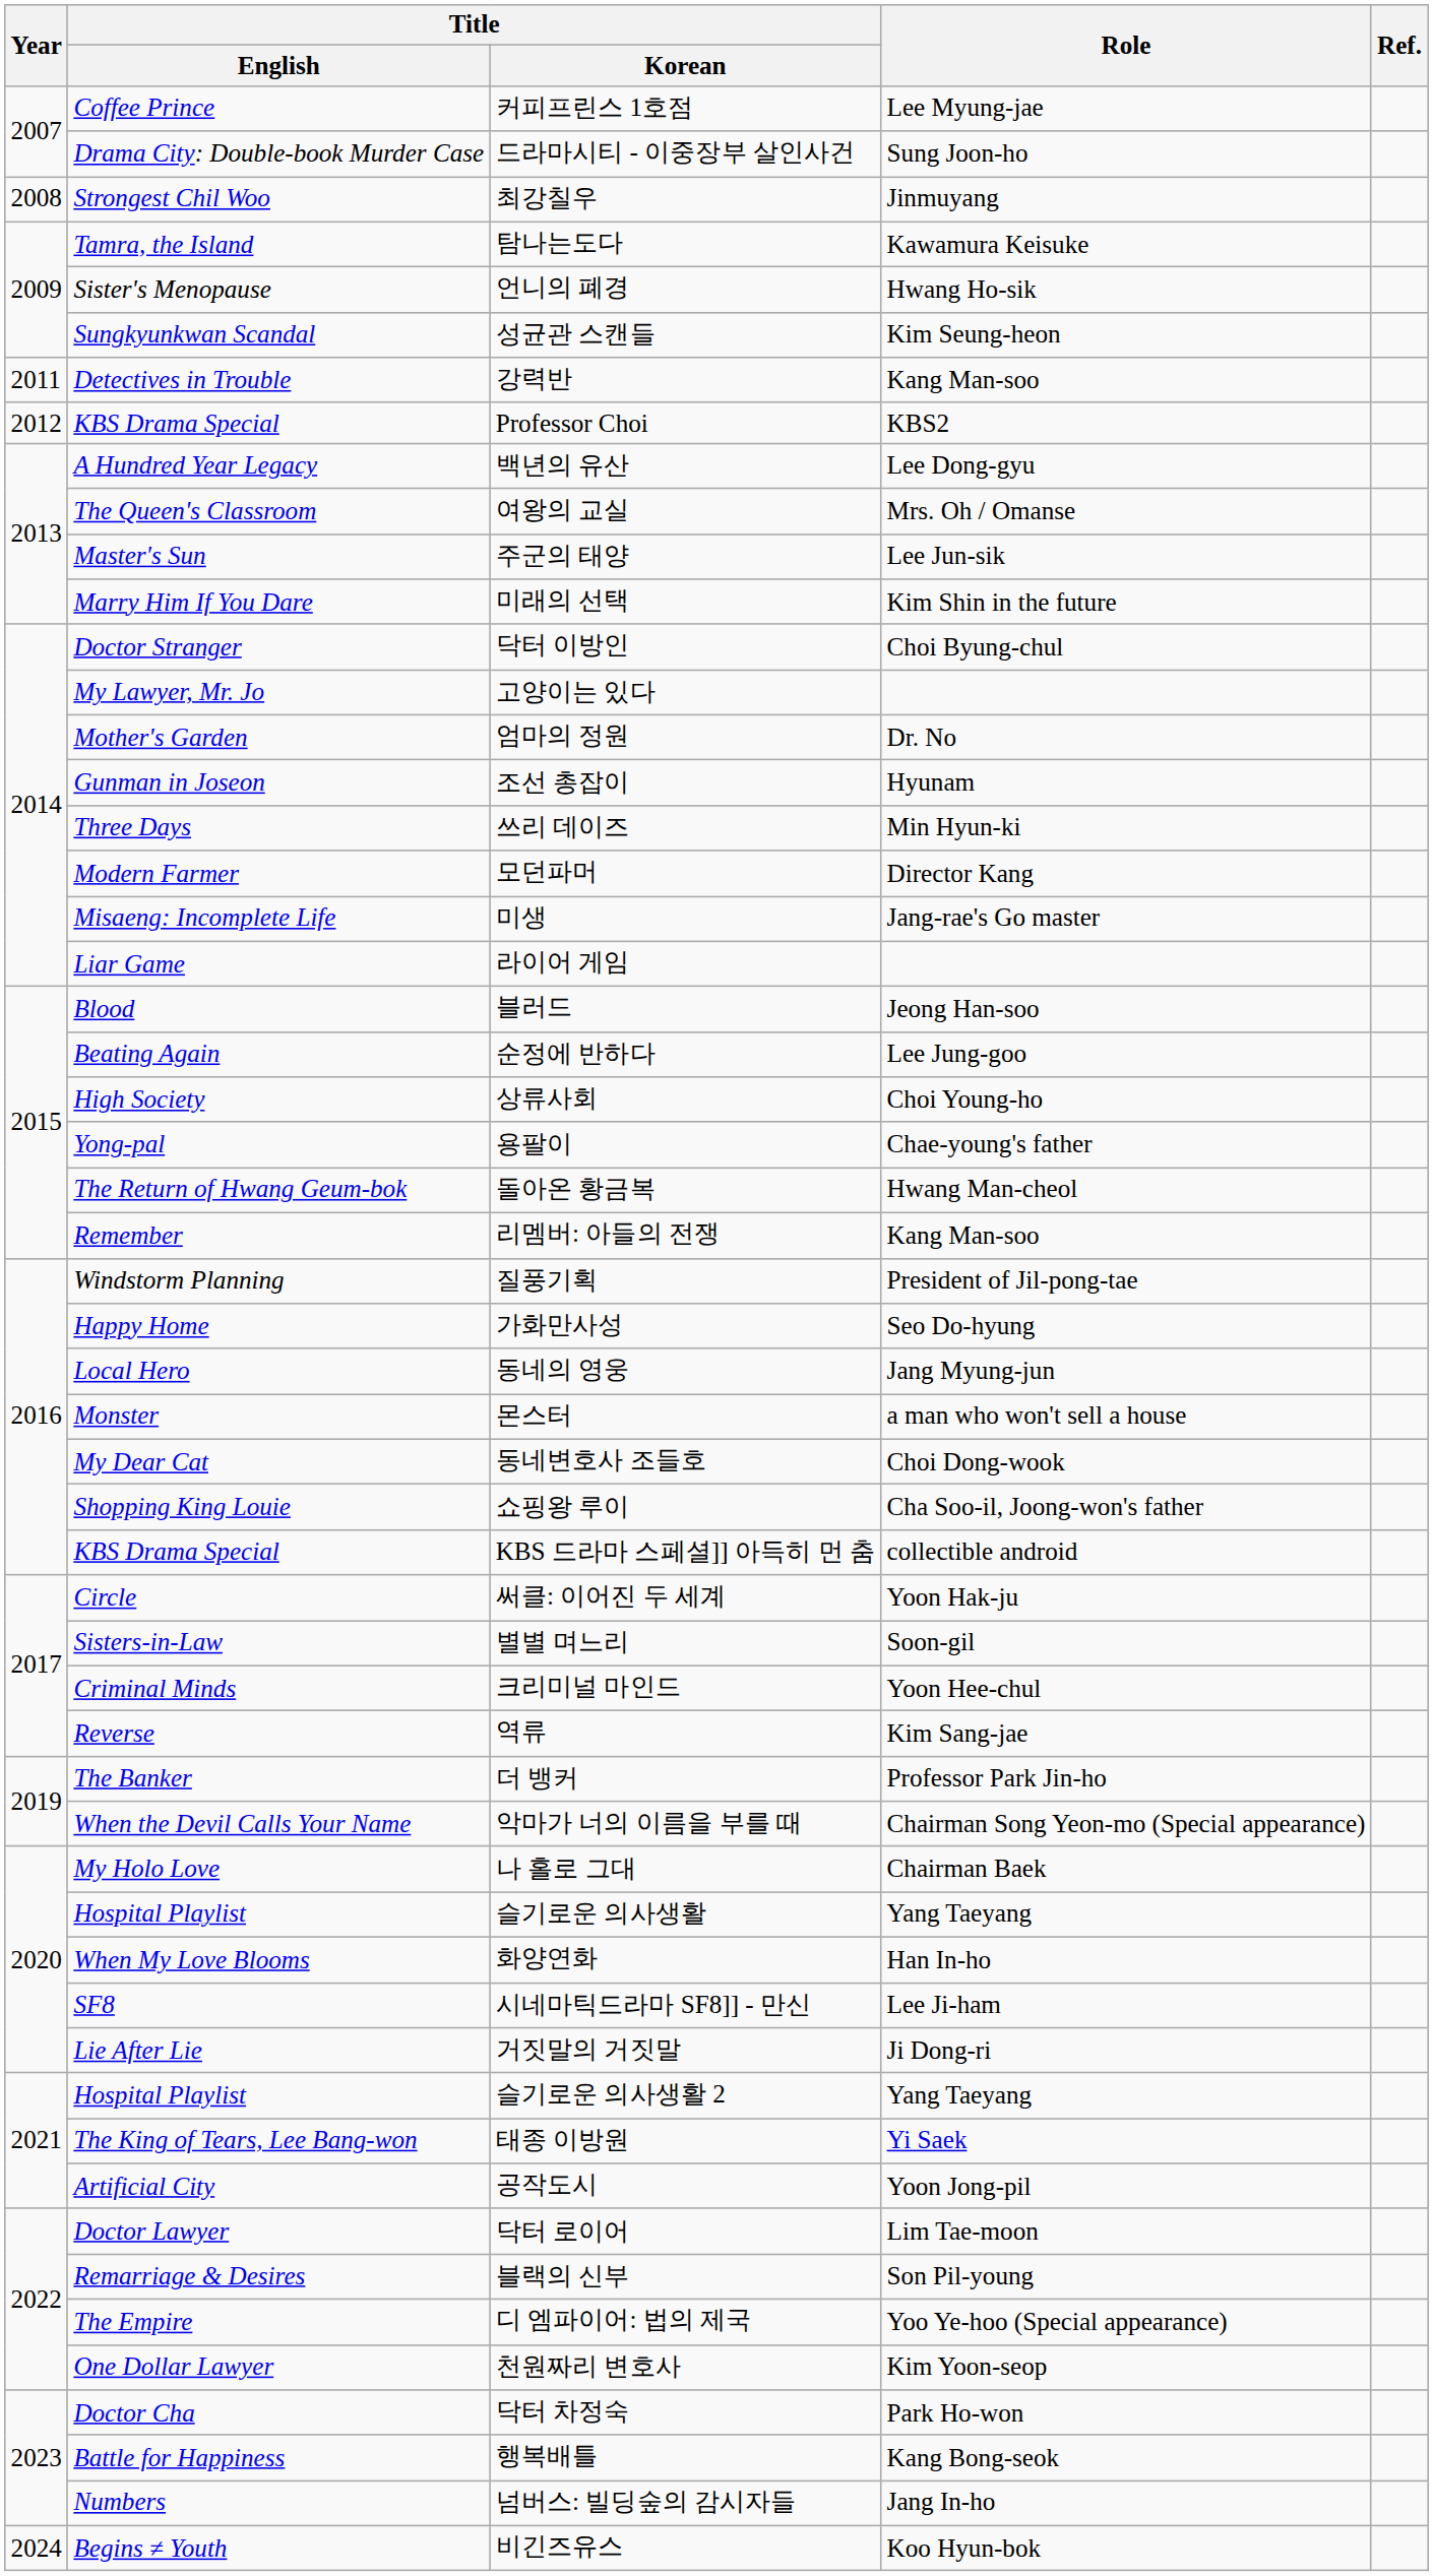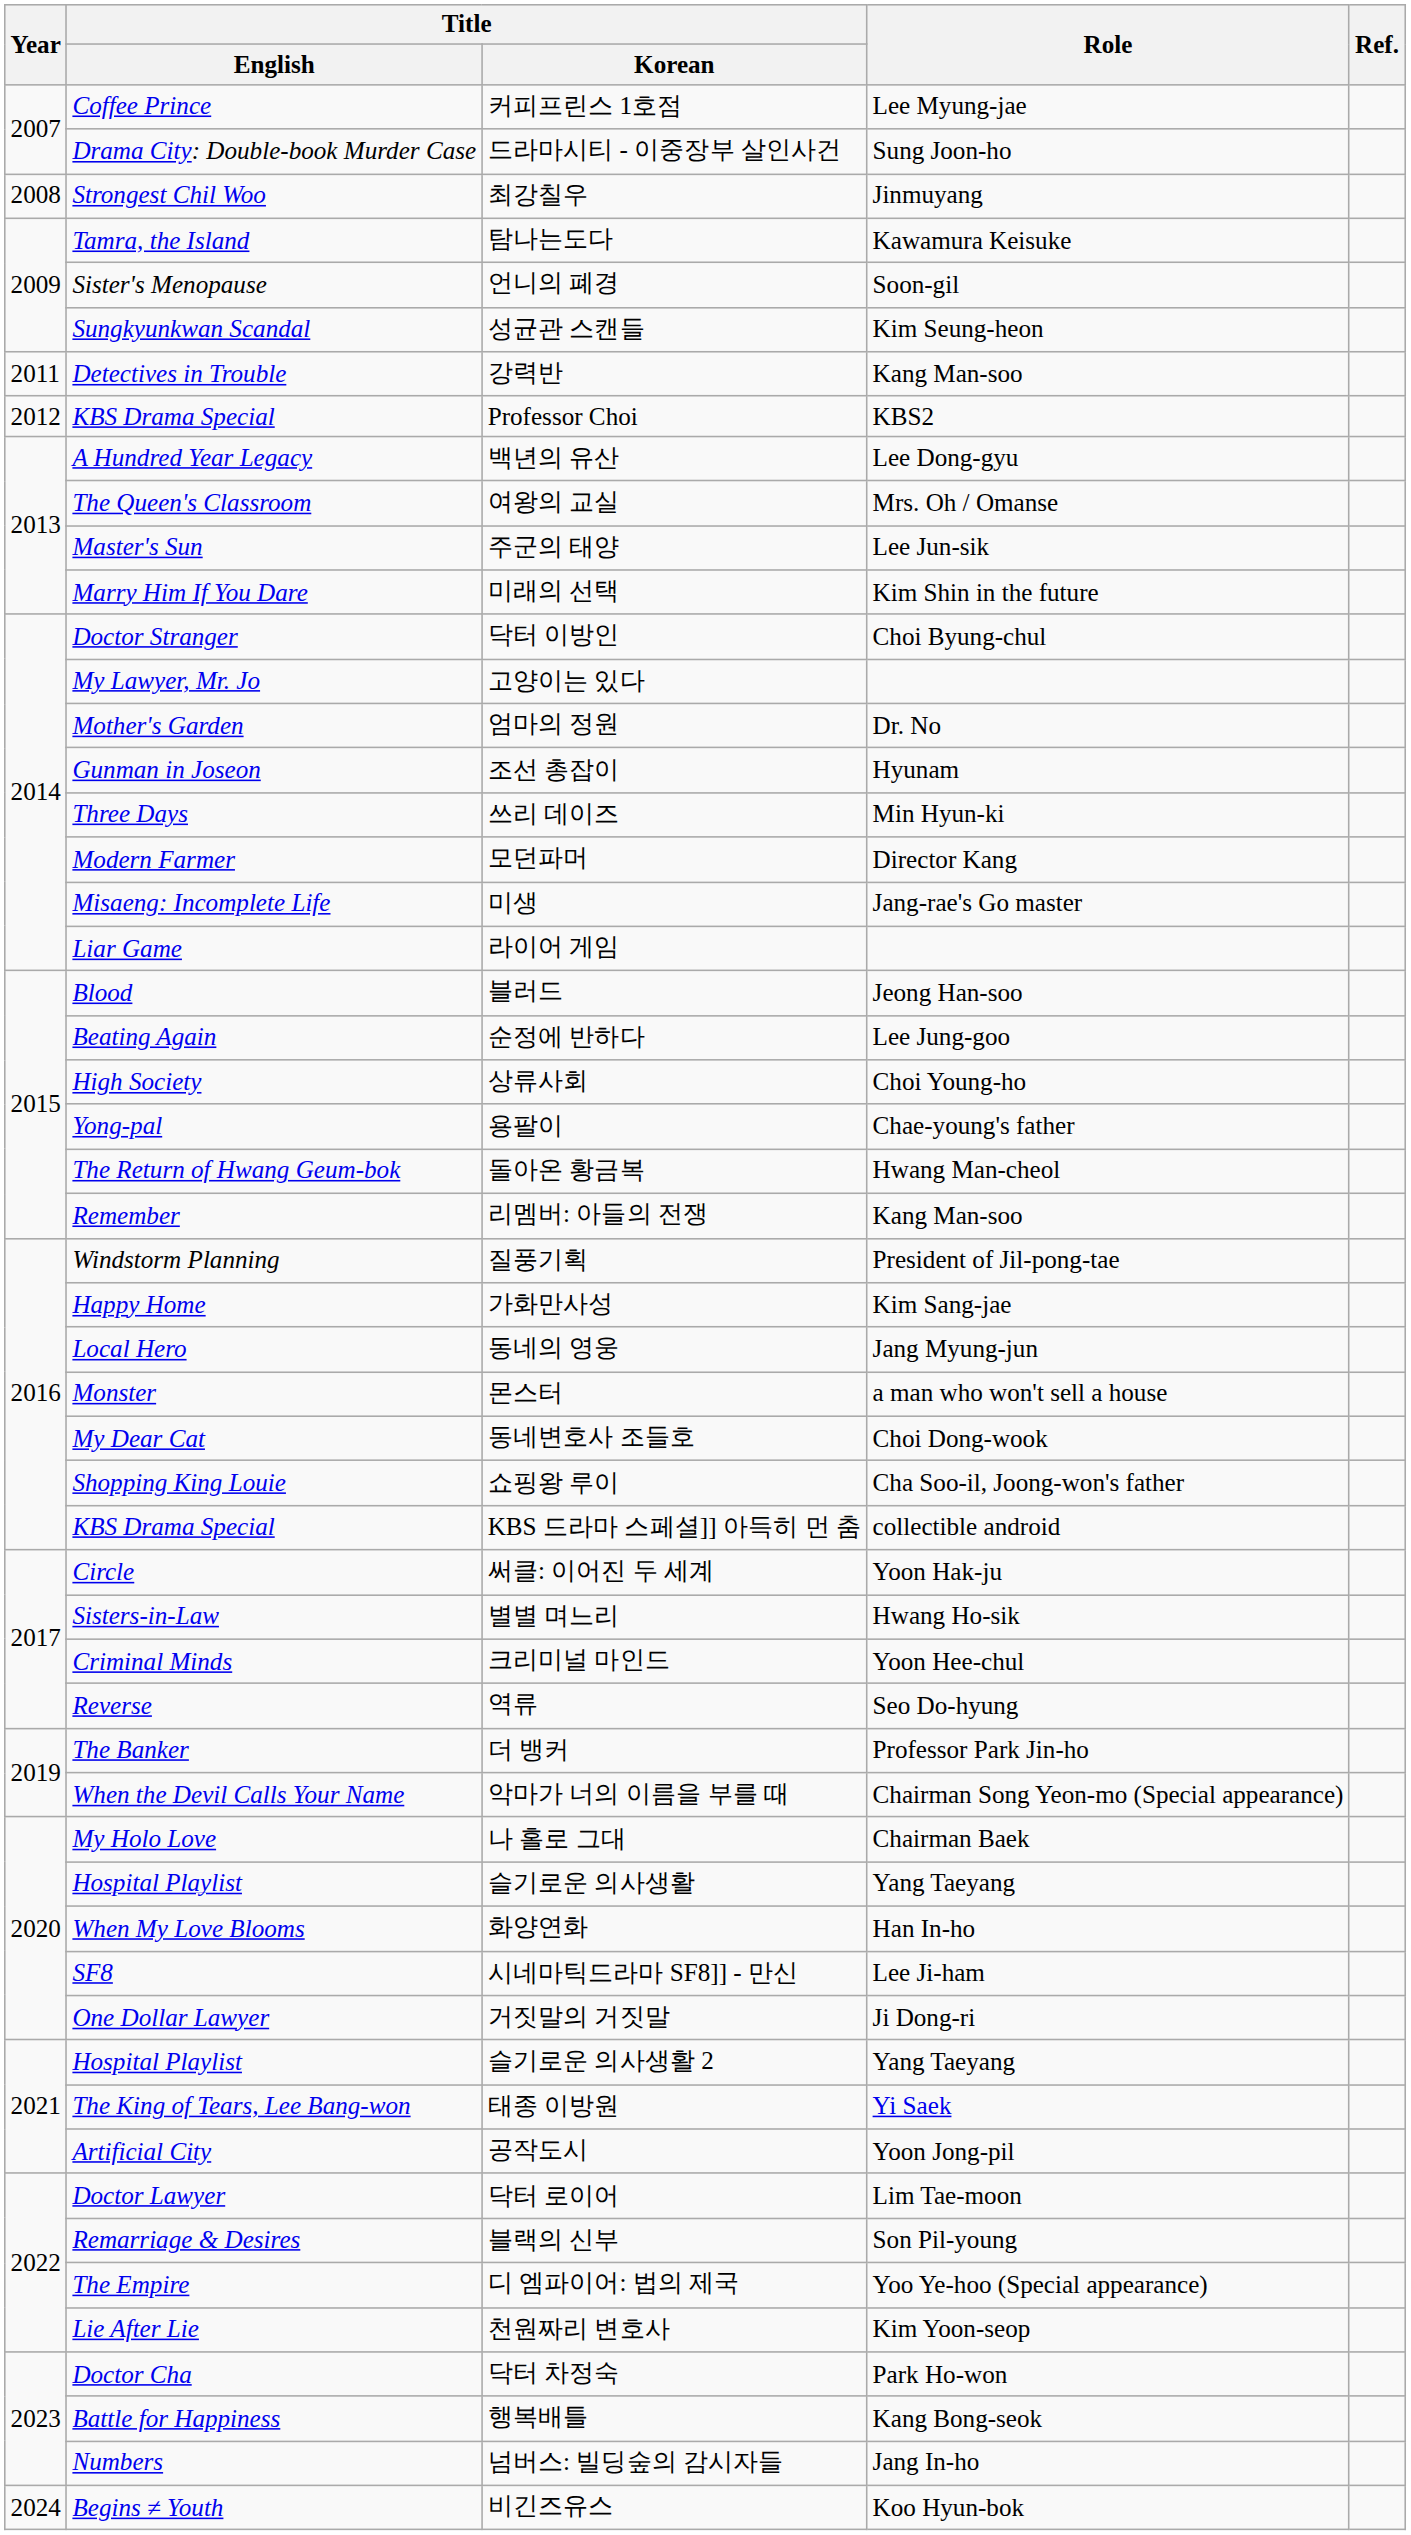 <table class="wikitable sortable">
 <tr>
 <th rowspan="2">Year</th>
 <th colspan="2">Title</th>
 <th rowspan="2">Role</th>
 <th rowspan="2">Ref.</th>
 </tr>
 <tr>
 <th>English</th>
 <th>Korean</th>
 </tr>
 <tr>
 <td rowspan="2">2007</td>
 <td><a href='#'><em>Coffee Prince</em></a></td>
 <td>커피프린스 1호점</td>
 <td>Lee Myung-jae</td>
 <td></td>
 </tr>
 <tr>
 <td><em><a href='#'>Drama City</a>: Double-book Murder Case</em></td>
 <td>드라마시티 - 이중장부 살인사건</td>
 <td>Sung Joon-ho</td>
 <td></td>
 </tr>
 <tr>
 <td>2008</td>
 <td><em><a href='#'>Strongest Chil Woo</a></em></td>
 <td>최강칠우</td>
 <td>Jinmuyang</td>
 <td></td>
 </tr>
 <tr>
 <td rowspan="3">2009</td>
 <td><em><a href='#'>Tamra, the Island</a></em></td>
 <td>탐나는도다</td>
 <td>Kawamura Keisuke</td>
 <td></td>
 </tr>
 <tr>
 <td><em>Sister's Menopause</em></td>
 <td>언니의 폐경</td>
-<td>Hwang Ho-sik</td>
+<td>Soon-gil</td>
 <td></td>
 </tr>
 <tr>
 <td><em><a href='#'>Sungkyunkwan Scandal</a></em></td>
 <td>성균관 스캔들</td>
 <td>Kim Seung-heon</td>
 <td></td>
 </tr>
 <tr>
 <td>2011</td>
 <td><em><a href='#'>Detectives in Trouble</a></em></td>
 <td>강력반</td>
 <td>Kang Man-soo</td>
 <td></td>
 </tr>
 <tr>
 <td>2012</td>
 <td><em><a href='#'>KBS Drama Special</a></em></td>
 <td>Professor Choi</td>
 <td>KBS2</td>
 <td></td>
 </tr>
 <tr>
 <td rowspan="4">2013</td>
 <td><em><a href='#'>A Hundred Year Legacy</a></em></td>
 <td>백년의 유산</td>
 <td>Lee Dong-gyu</td>
 <td></td>
 </tr>
 <tr>
 <td><a href='#'><em>The Queen's Classroom</em></a></td>
 <td>여왕의 교실</td>
 <td>Mrs. Oh / Omanse</td>
 <td></td>
 </tr>
 <tr>
 <td><em><a href='#'>Master's Sun</a></em></td>
 <td>주군의 태양</td>
 <td>Lee Jun-sik</td>
 <td></td>
 </tr>
 <tr>
 <td><em><a href='#'>Marry Him If You Dare</a></em></td>
 <td>미래의 선택</td>
 <td>Kim Shin in the future</td>
 <td></td>
 </tr>
 <tr>
 <td rowspan="8">2014</td>
 <td><em><a href='#'>Doctor Stranger</a></em></td>
 <td>닥터 이방인</td>
 <td>Choi Byung-chul</td>
 <td></td>
 </tr>
 <tr>
 <td><em><a href='#'>My Lawyer, Mr. Jo</a></em></td>
 <td>고양이는 있다</td>
 <td></td>
 <td></td>
 </tr>
 <tr>
 <td><em><a href='#'>Mother's Garden</a></em></td>
 <td>엄마의 정원</td>
 <td>Dr. No</td>
 <td></td>
 </tr>
 <tr>
 <td><em><a href='#'>Gunman in Joseon</a></em></td>
 <td>조선 총잡이</td>
 <td>Hyunam</td>
 <td></td>
 </tr>
 <tr>
 <td><a href='#'><em>Three Days</em></a></td>
 <td>쓰리 데이즈</td>
 <td>Min Hyun-ki</td>
 <td></td>
 </tr>
 <tr>
 <td><a href='#'><em>Modern Farmer</em></a></td>
 <td>모던파머</td>
 <td>Director Kang</td>
 <td></td>
 </tr>
 <tr>
 <td><em><a href='#'>Misaeng: Incomplete Life</a></em></td>
 <td>미생</td>
 <td>Jang-rae's Go master</td>
 <td></td>
 </tr>
 <tr>
 <td><a href='#'><em>Liar Game</em></a></td>
 <td>라이어 게임</td>
 <td></td>
 <td></td>
 </tr>
 <tr>
 <td rowspan="6">2015</td>
 <td><a href='#'><em>Blood</em></a></td>
 <td>블러드</td>
 <td>Jeong Han-soo</td>
 <td></td>
 </tr>
 <tr>
 <td><em><a href='#'>Beating Again</a></em></td>
 <td>순정에 반하다</td>
 <td>Lee Jung-goo</td>
 <td></td>
 </tr>
 <tr>
 <td><a href='#'><em>High Society</em></a></td>
 <td>상류사회</td>
 <td>Choi Young-ho</td>
 <td></td>
 </tr>
 <tr>
 <td><em><a href='#'>Yong-pal</a></em></td>
 <td>용팔이</td>
 <td>Chae-young's father</td>
 <td></td>
 </tr>
 <tr>
 <td><em><a href='#'>The Return of Hwang Geum-bok</a></em></td>
 <td>돌아온 황금복</td>
 <td>Hwang Man-cheol</td>
 <td></td>
 </tr>
 <tr>
 <td><a href='#'><em>Remember</em></a></td>
 <td>리멤버: 아들의 전쟁</td>
 <td>Kang Man-soo</td>
 <td></td>
 </tr>
 <tr>
 <td rowspan="7">2016</td>
 <td><em>Windstorm Planning</em></td>
 <td>질풍기획</td>
 <td>President of Jil-pong-tae</td>
 <td></td>
 </tr>
 <tr>
 <td><a href='#'><em>Happy Home</em></a></td>
 <td>가화만사성</td>
-<td>Seo Do-hyung</td>
+<td>Kim Sang-jae</td>
 <td></td>
 </tr>
 <tr>
 <td><a href='#'><em>Local Hero</em></a></td>
 <td>동네의 영웅</td>
 <td>Jang Myung-jun</td>
 <td></td>
 </tr>
 <tr>
 <td><a href='#'><em>Monster</em></a></td>
 <td>몬스터</td>
 <td>a man who won't sell a house</td>
 <td></td>
 </tr>
 <tr>
 <td><em><a href='#'>My Dear Cat</a></em></td>
 <td>동네변호사 조들호</td>
 <td>Choi Dong-wook</td>
 <td></td>
 </tr>
 <tr>
 <td><em><a href='#'>Shopping King Louie</a></em></td>
 <td>쇼핑왕 루이</td>
 <td>Cha Soo-il, Joong-won's father</td>
 <td></td>
 </tr>
 <tr>
 <td><em><a href='#'>KBS Drama Special</a></em></td>
 <td>KBS 드라마 스페셜]] 아득히 먼 춤</td>
 <td>collectible android</td>
 <td></td>
 </tr>
 <tr>
 <td rowspan="4">2017</td>
 <td><a href='#'><em>Circle</em></a></td>
 <td>써클: 이어진 두 세계</td>
 <td>Yoon Hak-ju</td>
 <td></td>
 </tr>
 <tr>
 <td><a href='#'><em>Sisters-in-Law</em></a></td>
 <td>별별 며느리</td>
-<td>Soon-gil</td>
+<td>Hwang Ho-sik</td>
 <td></td>
 </tr>
 <tr>
 <td><a href='#'><em>Criminal Minds</em></a></td>
 <td>크리미널 마인드</td>
 <td>Yoon Hee-chul</td>
 <td></td>
 </tr>
 <tr>
 <td><a href='#'><em>Reverse</em></a></td>
 <td>역류</td>
-<td>Kim Sang-jae</td>
+<td>Seo Do-hyung</td>
 <td></td>
 </tr>
 <tr>
 <td rowspan="2">2019</td>
 <td><a href='#'><em>The Banker</em></a></td>
 <td>더 뱅커</td>
 <td>Professor Park Jin-ho</td>
 <td></td>
 </tr>
 <tr>
 <td><em><a href='#'>When the Devil Calls Your Name</a></em></td>
 <td>악마가 너의 이름을 부를 때</td>
 <td>Chairman Song Yeon-mo (Special appearance)</td>
 <td></td>
 </tr>
 <tr>
 <td rowspan="5">2020</td>
 <td><em><a href='#'>My Holo Love</a></em></td>
 <td>나 홀로 그대</td>
 <td>Chairman Baek</td>
 <td></td>
 </tr>
 <tr>
 <td><em><a href='#'>Hospital Playlist</a></em></td>
 <td>슬기로운 의사생활</td>
 <td>Yang Taeyang</td>
 <td></td>
 </tr>
 <tr>
 <td><em><a href='#'>When My Love Blooms</a></em></td>
 <td>화양연화</td>
 <td>Han In-ho</td>
 <td></td>
 </tr>
 <tr>
 <td><em><a href='#'>SF8</a></em></td>
 <td>시네마틱드라마 SF8]] - 만신</td>
 <td>Lee Ji-ham</td>
 <td></td>
 </tr>
 <tr>
-<td><em><a href='#'>Lie After Lie</a></em></td>
+<td><em><a href='#'>One Dollar Lawyer</a></em></td>
 <td>거짓말의 거짓말</td>
 <td>Ji Dong-ri</td>
 <td></td>
 </tr>
 <tr>
 <td rowspan="3">2021</td>
 <td><em><a href='#'>Hospital Playlist</a></em></td>
 <td>슬기로운 의사생활 2</td>
 <td>Yang Taeyang</td>
 <td></td>
 </tr>
 <tr>
 <td><em><a href='#'>The King of Tears, Lee Bang-won</a></em></td>
 <td>태종 이방원</td>
 <td><a href='#'>Yi Saek</a></td>
 <td></td>
 </tr>
 <tr>
 <td><em><a href='#'>Artificial City</a></em></td>
 <td>공작도시</td>
 <td>Yoon Jong-pil</td>
 <td></td>
 </tr>
 <tr>
 <td rowspan="4">2022</td>
 <td><em><a href='#'>Doctor Lawyer</a></em></td>
 <td>닥터 로이어</td>
 <td>Lim Tae-moon</td>
 <td></td>
 </tr>
 <tr>
 <td><em><a href='#'>Remarriage & Desires</a></em></td>
 <td>블랙의 신부</td>
 <td>Son Pil-young</td>
 <td></td>
 </tr>
 <tr>
 <td><a href='#'><em>The Empire</em></a></td>
 <td>디 엠파이어: 법의 제국</td>
 <td>Yoo Ye-hoo (Special appearance)</td>
 <td></td>
 </tr>
 <tr>
-<td><em><a href='#'>One Dollar Lawyer</a></em></td>
+<td><em><a href='#'>Lie After Lie</a></em></td>
 <td>천원짜리 변호사</td>
 <td>Kim Yoon-seop</td>
 <td></td>
 </tr>
 <tr>
 <td rowspan="3">2023</td>
 <td><em><a href='#'>Doctor Cha</a></em></td>
 <td>닥터 차정숙</td>
 <td>Park Ho-won</td>
 <td></td>
 </tr>
 <tr>
 <td><em><a href='#'>Battle for Happiness</a></em></td>
 <td>행복배틀</td>
 <td>Kang Bong-seok</td>
 <td></td>
 </tr>
 <tr>
 <td><a href='#'><em>Numbers</em></a></td>
 <td>넘버스: 빌딩숲의 감시자들</td>
 <td>Jang In-ho</td>
 <td></td>
 </tr>
 <tr>
 <td>2024</td>
 <td><em><a href='#'>Begins ≠ Youth</a></em></td>
 <td>비긴즈유스</td>
 <td>Koo Hyun-bok</td>
 <td></td>
 </tr>
 </table>
